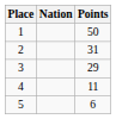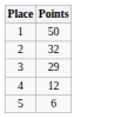 <table class="wikitable" style="text-align:center">
 <tr>
 <th>Place</th>
-<th>Nation</th>
 <th>Points</th>
 </tr>
 <tr>
 <td>1</td>
-<td align=left></td>
 <td>50</td>
 </tr>
 <tr>
 <td>2</td>
-<td align=left></td>
-<td>31</td>
+<td>32</td>
 </tr>
 <tr>
 <td>3</td>
-<td align=left></td>
 <td>29</td>
 </tr>
 <tr>
 <td>4</td>
-<td align=left></td>
-<td>11</td>
+<td>12</td>
 </tr>
 <tr>
 <td>5</td>
-<td align=left></td>
 <td>6</td>
 </tr>
 </table>
